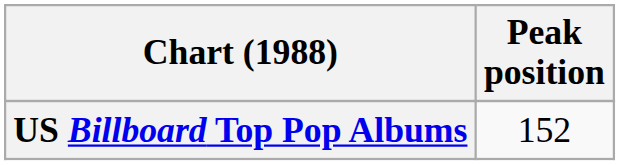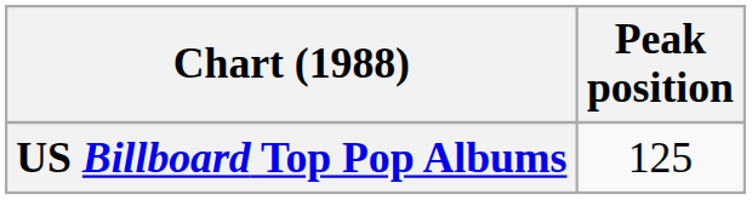 <table class="wikitable sortable plainrowheaders">
 <tr>
 <th scope="col">Chart (1988)</th>
 <th scope="col">Peak<br>position</th>
 </tr>
 <tr>
 </tr>
 <tr>
 <th scope="row">US <a href='#'><em>Billboard</em> Top Pop Albums</a></th>
-<td align="center">152</td>
+<td align="center">125</td>
 </tr>
 </table>
